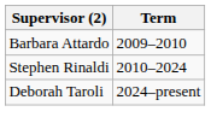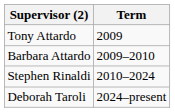 <table class=wikitable>
 <tr style="background:#ccc;">
 <th>Supervisor (2)</th>
 <th>Term</th>
+</tr>
+<tr>
+<td>Tony Attardo</td>
+<td>2009</td>
 </tr>
 <tr>
 <td>Barbara Attardo</td>
 <td>2009–2010</td>
 </tr>
 <tr>
 <td>Stephen Rinaldi</td>
 <td>2010–2024</td>
 </tr>
 <tr>
 <td>Deborah Taroli</td>
 <td>2024–present</td>
 </tr>
 </table>
